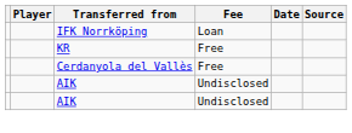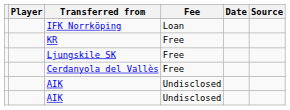 <table class="wikitable plainrowheaders sortable">
 <tr>
 <th></th>
 <th scope="col">Player</th>
 <th>Transferred from</th>
 <th style="width: 80px;">Fee</th>
 <th scope="col">Date</th>
 <th scope="col">Source</th>
 </tr>
 <tr>
 <td align="center"></td>
 <td> </td>
 <td> <a href='#'>IFK Norrköping</a></td>
 <td>Loan</td>
 <td></td>
 <td></td>
 </tr>
 <tr>
 <td align="center"></td>
 <td> </td>
 <td> <a href='#'>KR</a></td>
+<td>Free</td>
+<td></td>
+<td></td>
+</tr>
+<tr>
+<td align="center"></td>
+<td> </td>
+<td> <a href='#'>Ljungskile SK</a></td>
 <td>Free</td>
 <td></td>
 <td></td>
 </tr>
 <tr>
 <td align="center"></td>
 <td> </td>
 <td> <a href='#'>Cerdanyola del Vallès</a></td>
 <td>Free</td>
 <td></td>
 <td></td>
 </tr>
 <tr>
 <td align="center"></td>
 <td> </td>
 <td> <a href='#'>AIK</a></td>
 <td>Undisclosed</td>
 <td></td>
 <td></td>
 </tr>
 <tr>
 <td align="center"></td>
 <td> </td>
 <td> <a href='#'>AIK</a></td>
 <td>Undisclosed</td>
 <td></td>
 <td></td>
 </tr>
 </table>
